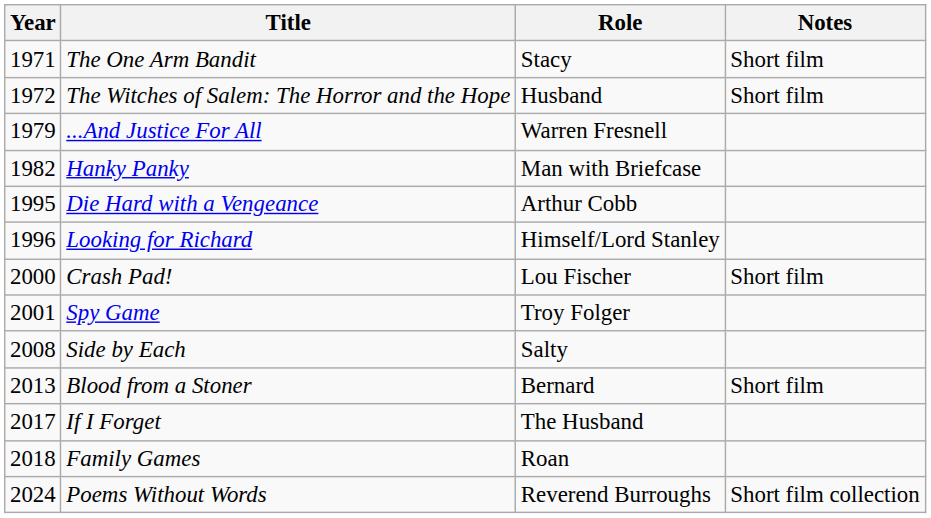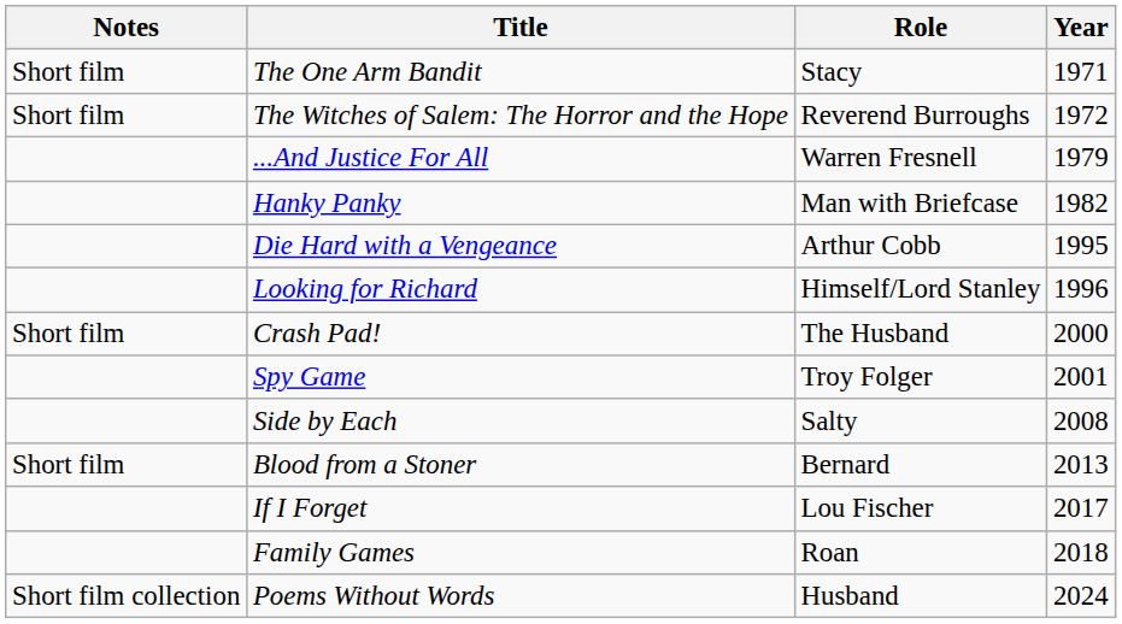 <table class="wikitable">
 <tr>
-<th>Year</th>
+<th>Notes</th>
 <th>Title</th>
 <th>Role</th>
-<th>Notes</th>
+<th>Year</th>
 </tr>
 <tr>
-<td>1971</td>
+<td>Short film</td>
 <td><em>The One Arm Bandit</em></td>
 <td>Stacy</td>
-<td>Short film</td>
+<td>1971</td>
 </tr>
 <tr>
+<td>Short film</td>
+<td><em>The Witches of Salem: The Horror and the Hope</em></td>
+<td>Reverend Burroughs</td>
 <td>1972</td>
-<td><em>The Witches of Salem: The Horror and the Hope</em></td>
-<td>Husband</td>
-<td>Short film</td>
 </tr>
 <tr>
-<td>1979</td>
+<td></td>
 <td><em><a href='#'>...And Justice For All</a></em></td>
 <td>Warren Fresnell</td>
-<td></td>
+<td>1979</td>
 </tr>
 <tr>
-<td>1982</td>
+<td></td>
 <td><em><a href='#'>Hanky Panky</a></em></td>
 <td>Man with Briefcase</td>
-<td></td>
+<td>1982</td>
 </tr>
 <tr>
-<td>1995</td>
+<td></td>
 <td><em><a href='#'>Die Hard with a Vengeance</a></em></td>
 <td>Arthur Cobb</td>
-<td></td>
+<td>1995</td>
 </tr>
 <tr>
-<td>1996</td>
+<td></td>
 <td><em><a href='#'>Looking for Richard</a></em></td>
 <td>Himself/Lord Stanley</td>
-<td></td>
+<td>1996</td>
 </tr>
 <tr>
+<td>Short film</td>
+<td><em>Crash Pad!</em></td>
+<td>The Husband</td>
 <td>2000</td>
-<td><em>Crash Pad!</em></td>
-<td>Lou Fischer</td>
-<td>Short film</td>
 </tr>
 <tr>
-<td>2001</td>
+<td></td>
 <td><em><a href='#'>Spy Game</a></em></td>
 <td>Troy Folger</td>
-<td></td>
+<td>2001</td>
 </tr>
 <tr>
-<td>2008</td>
+<td></td>
 <td><em>Side by Each</em></td>
 <td>Salty</td>
-<td></td>
+<td>2008</td>
 </tr>
 <tr>
-<td>2013</td>
+<td>Short film</td>
 <td><em>Blood from a Stoner</em></td>
 <td>Bernard</td>
-<td>Short film</td>
+<td>2013</td>
 </tr>
 <tr>
+<td></td>
+<td><em>If I Forget</em></td>
+<td>Lou Fischer</td>
 <td>2017</td>
-<td><em>If I Forget</em></td>
-<td>The Husband</td>
-<td></td>
 </tr>
 <tr>
-<td>2018</td>
+<td></td>
 <td><em>Family Games</em></td>
 <td>Roan</td>
-<td></td>
+<td>2018</td>
 </tr>
 <tr>
+<td>Short film collection</td>
+<td><em>Poems Without Words</em></td>
+<td>Husband</td>
 <td>2024</td>
-<td><em>Poems Without Words</em></td>
-<td>Reverend Burroughs</td>
-<td>Short film collection</td>
 </tr>
 </table>
